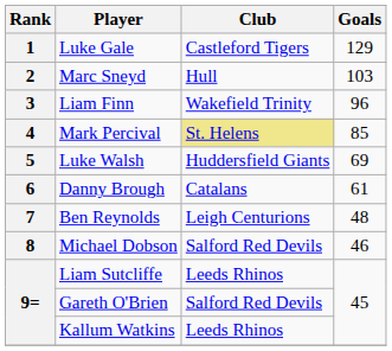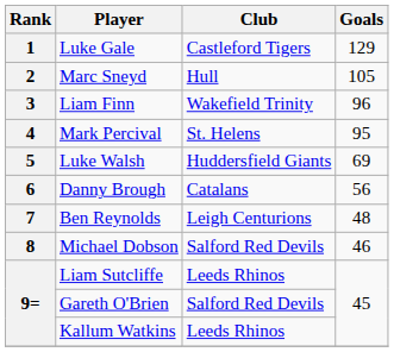 <table class="wikitable" style="text-align:center">
 <tr>
 <th>Rank</th>
 <th>Player</th>
 <th>Club</th>
 <th>Goals</th>
 </tr>
 <tr>
 <th>1</th>
 <td align="left"> <a href='#'>Luke Gale</a></td>
 <td align="left"> <a href='#'>Castleford Tigers</a></td>
 <td>129</td>
 </tr>
 <tr>
 <th>2</th>
 <td align="left"> <a href='#'>Marc Sneyd</a></td>
 <td align="left"> <a href='#'>Hull</a></td>
-<td>103</td>
+<td>105</td>
 </tr>
 <tr>
 <th>3</th>
 <td align="left"> <a href='#'>Liam Finn</a></td>
 <td align="left"> <a href='#'>Wakefield Trinity</a></td>
 <td>96</td>
 </tr>
 <tr>
 <th>4</th>
 <td align="left"> <a href='#'>Mark Percival</a></td>
-<td align="left" style="background: khaki;"> <a href='#'>St. Helens</a></td>
-<td>85</td>
+<td align="left"> <a href='#'>St. Helens</a></td>
+<td>95</td>
 </tr>
 <tr>
 <th>5</th>
 <td align="left"> <a href='#'>Luke Walsh</a></td>
 <td align="left"> <a href='#'>Huddersfield Giants</a></td>
 <td>69</td>
 </tr>
 <tr>
 <th>6</th>
 <td align="left"> <a href='#'>Danny Brough</a></td>
 <td align="left"> <a href='#'>Catalans</a></td>
-<td>61</td>
+<td>56</td>
 </tr>
 <tr>
 <th>7</th>
 <td align="left"> <a href='#'>Ben Reynolds</a></td>
 <td align="left"> <a href='#'>Leigh Centurions</a></td>
 <td>48</td>
 </tr>
 <tr>
 <th>8</th>
 <td align="left"> <a href='#'>Michael Dobson</a></td>
 <td align="left"> <a href='#'>Salford Red Devils</a></td>
 <td>46</td>
 </tr>
 <tr>
 <th rowspan=3>9=</th>
 <td align="left"> <a href='#'>Liam Sutcliffe</a></td>
 <td align="left"> <a href='#'>Leeds Rhinos</a></td>
 <td rowspan=3>45</td>
 </tr>
 <tr>
 <td align="left"> <a href='#'>Gareth O'Brien</a></td>
 <td align="left"> <a href='#'>Salford Red Devils</a></td>
 </tr>
 <tr>
 <td align="left"> <a href='#'>Kallum Watkins</a></td>
 <td align="left"> <a href='#'>Leeds Rhinos</a></td>
 </tr>
 <tr>
 </tr>
 </table>
